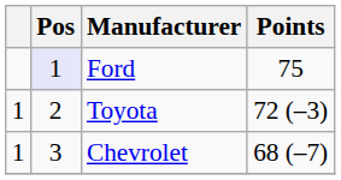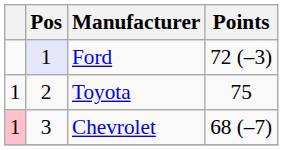 <table class="wikitable" style="font-size: 95%;">
 <tr>
 <th></th>
 <th>Pos</th>
 <th>Manufacturer</th>
 <th>Points</th>
 </tr>
 <tr>
 <td align="left"></td>
 <td style="background: lavender; text-align:center;">1</td>
 <td><a href='#'>Ford</a></td>
-<td style="text-align:center;">75</td>
+<td style="text-align:center;">72 (–3)</td>
 </tr>
 <tr>
 <td align="left"> 1</td>
 <td style="text-align:center;">2</td>
 <td><a href='#'>Toyota</a></td>
-<td style="text-align:center;">72 (–3)</td>
+<td style="text-align:center;">75</td>
 </tr>
 <tr>
-<td align="left"> 1</td>
+<td align="left" style="background: pink;"> 1</td>
 <td style="text-align:center;">3</td>
 <td><a href='#'>Chevrolet</a></td>
 <td style="text-align:center;">68 (–7)</td>
 </tr>
 <tr class="sortbottom">
 </tr>
 </table>
